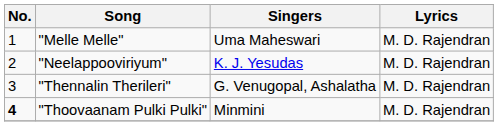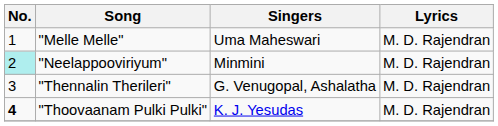 <table class="wikitable" style="font-size:95%;">
 <tr>
 <th>No.</th>
 <th>Song</th>
 <th>Singers</th>
 <th>Lyrics</th>
 </tr>
 <tr>
 <td>1</td>
 <td>"Melle Melle"</td>
 <td>Uma Maheswari</td>
 <td>M. D. Rajendran</td>
 </tr>
 <tr>
-<td>2</td>
+<td style="background: paleturquoise;">2</td>
 <td>"Neelappooviriyum"</td>
-<td><a href='#'>K. J. Yesudas</a></td>
+<td>Minmini</td>
 <td>M. D. Rajendran</td>
 </tr>
 <tr>
 <td>3</td>
 <td>"Thennalin Therileri"</td>
 <td>G. Venugopal, Ashalatha</td>
 <td>M. D. Rajendran</td>
 </tr>
 <tr>
 <td><strong>4</strong></td>
 <td>"Thoovaanam Pulki Pulki"</td>
-<td>Minmini</td>
+<td><a href='#'>K. J. Yesudas</a></td>
 <td>M. D. Rajendran</td>
 </tr>
 <tr>
 </tr>
 </table>
